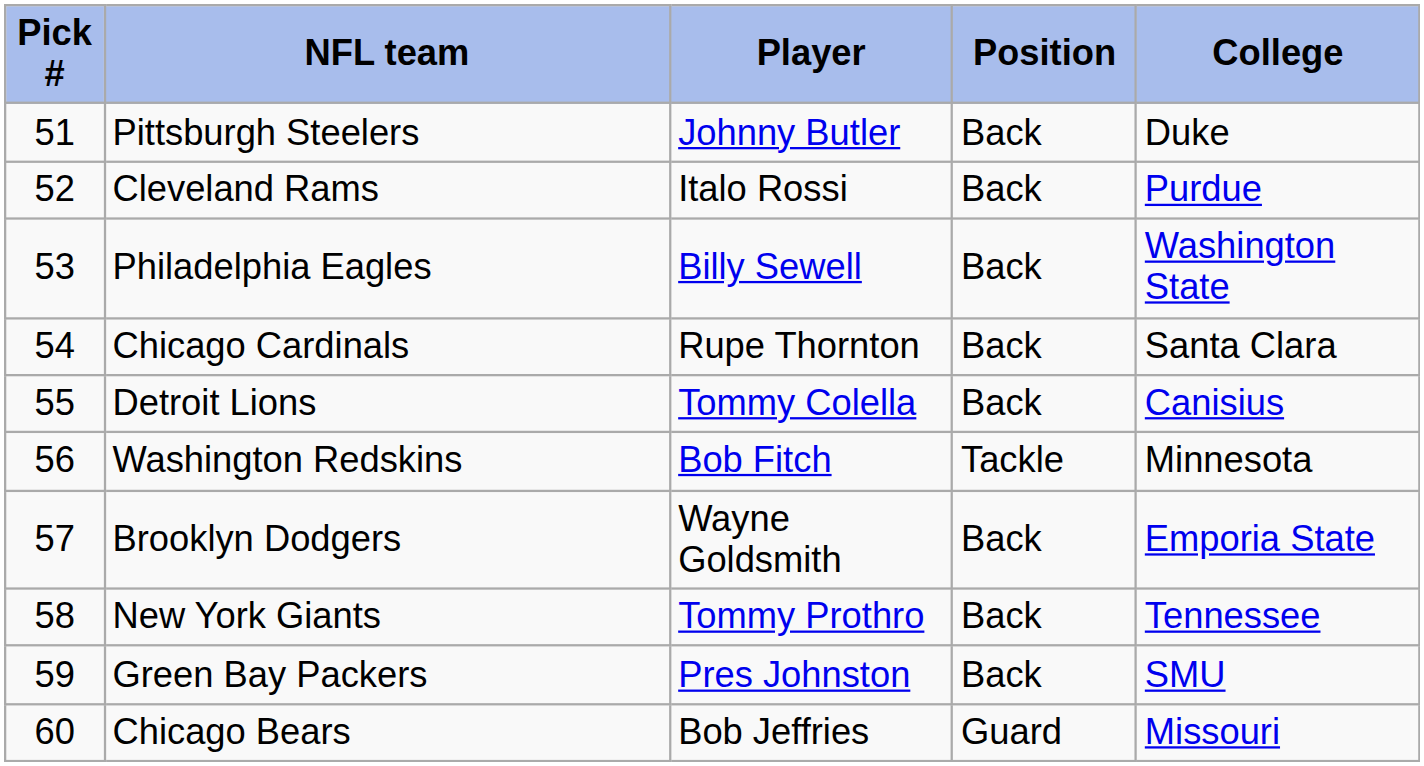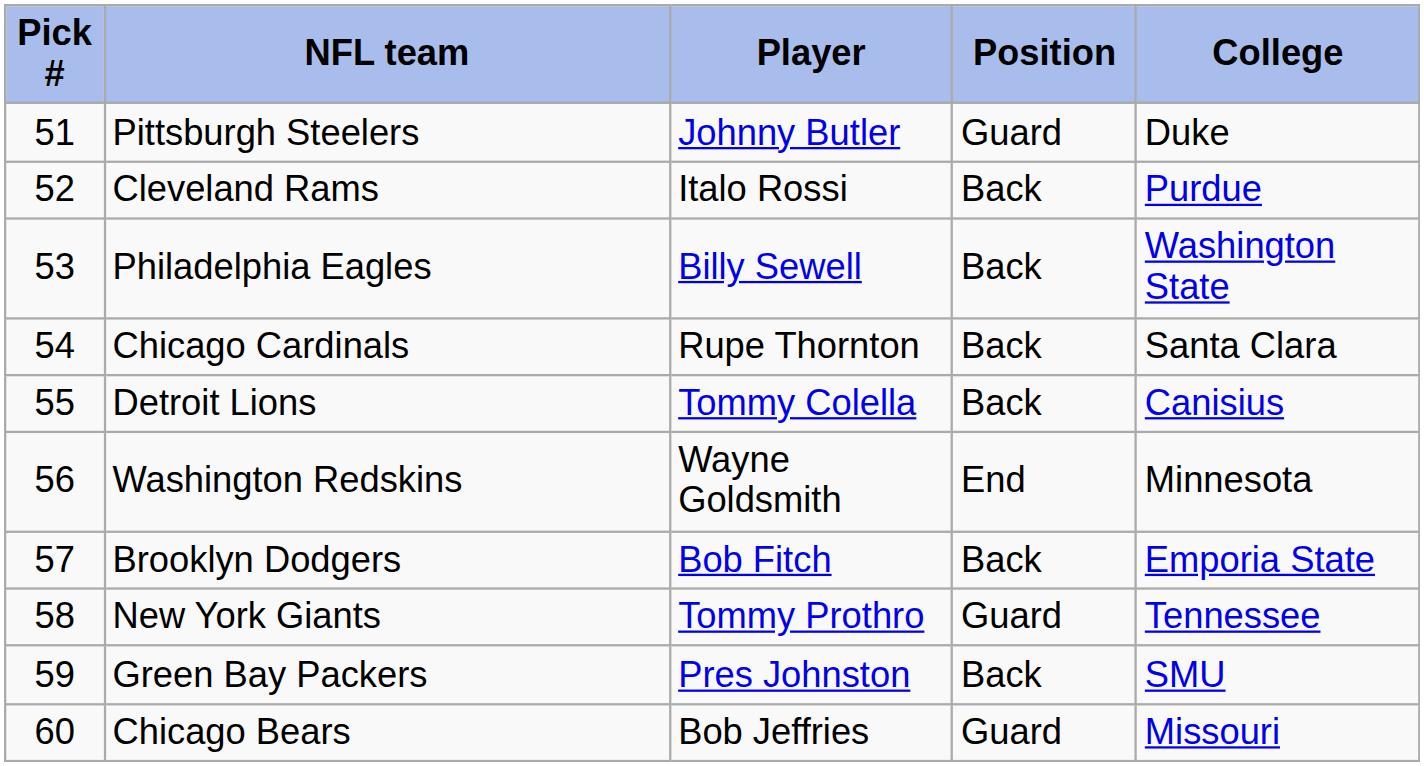 <table style="width: 100%" class="sortable wikitable">
 <tr>
 <th style="background:#A8BDEC;" width=7%>Pick #</th>
 <th width=40% style="background:#A8BDEC;">NFL team</th>
 <th width=20% style="background:#A8BDEC;">Player</th>
 <th width=13% style="background:#A8BDEC;">Position</th>
 <th style="background:#A8BDEC;">College</th>
 </tr>
 <tr>
 <td align=center>51</td>
 <td>Pittsburgh Steelers</td>
 <td><a href='#'>Johnny Butler</a></td>
-<td>Back</td>
+<td>Guard</td>
 <td>Duke</td>
 </tr>
 <tr>
 <td align=center>52</td>
 <td>Cleveland Rams</td>
 <td>Italo Rossi</td>
 <td>Back</td>
 <td><a href='#'>Purdue</a></td>
 </tr>
 <tr>
 <td align=center>53</td>
 <td>Philadelphia Eagles</td>
 <td><a href='#'>Billy Sewell</a></td>
 <td>Back</td>
 <td><a href='#'>Washington State</a></td>
 </tr>
 <tr>
 <td align=center>54</td>
 <td>Chicago Cardinals</td>
 <td>Rupe Thornton</td>
 <td>Back</td>
 <td>Santa Clara</td>
 </tr>
 <tr>
 <td align=center>55</td>
 <td>Detroit Lions</td>
 <td><a href='#'>Tommy Colella</a></td>
 <td>Back</td>
 <td><a href='#'>Canisius</a></td>
 </tr>
 <tr>
 <td align=center>56</td>
 <td>Washington Redskins</td>
-<td><a href='#'>Bob Fitch</a></td>
-<td>Tackle</td>
+<td>Wayne Goldsmith</td>
+<td>End</td>
 <td>Minnesota</td>
 </tr>
 <tr>
 <td align=center>57</td>
 <td>Brooklyn Dodgers</td>
-<td>Wayne Goldsmith</td>
+<td><a href='#'>Bob Fitch</a></td>
 <td>Back</td>
 <td><a href='#'>Emporia State</a></td>
 </tr>
 <tr>
 <td align=center>58</td>
 <td>New York Giants</td>
 <td><a href='#'>Tommy Prothro</a></td>
-<td>Back</td>
+<td>Guard</td>
 <td><a href='#'>Tennessee</a></td>
 </tr>
 <tr>
 <td align=center>59</td>
 <td>Green Bay Packers</td>
 <td><a href='#'>Pres Johnston</a></td>
 <td>Back</td>
 <td><a href='#'>SMU</a></td>
 </tr>
 <tr>
 <td align=center>60</td>
 <td>Chicago Bears</td>
 <td>Bob Jeffries</td>
 <td>Guard</td>
 <td><a href='#'>Missouri</a></td>
 </tr>
 </table>
